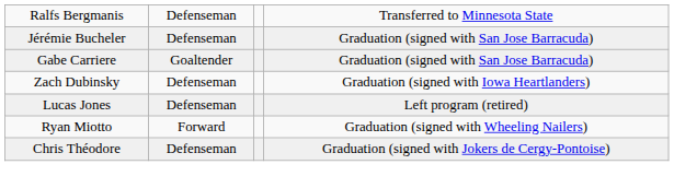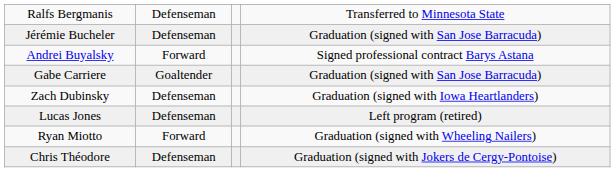 <table class="wikitable" width="60%">
 <tr align="center" bgcolor="">
 <td>Ralfs Bergmanis</td>
 <td>Defenseman</td>
 <td></td>
 <td>Transferred to <a href='#'>Minnesota State</a></td>
 </tr>
 <tr align="center" bgcolor="f0f0f0">
 <td>Jérémie Bucheler</td>
 <td>Defenseman</td>
 <td></td>
 <td>Graduation (signed with <a href='#'>San Jose Barracuda</a>)</td>
+</tr>
+<tr align="center" bgcolor="">
+<td><a href='#'>Andrei Buyalsky</a></td>
+<td>Forward</td>
+<td></td>
+<td>Signed professional contract <a href='#'>Barys Astana</a></td>
 </tr>
 <tr align="center" bgcolor="f0f0f0">
 <td>Gabe Carriere</td>
 <td>Goaltender</td>
 <td></td>
 <td>Graduation (signed with <a href='#'>San Jose Barracuda</a>)</td>
 </tr>
 <tr align="center" bgcolor="">
 <td>Zach Dubinsky</td>
 <td>Defenseman</td>
 <td></td>
 <td>Graduation (signed with <a href='#'>Iowa Heartlanders</a>)</td>
 </tr>
 <tr align="center" bgcolor="f0f0f0">
 <td>Lucas Jones</td>
 <td>Defenseman</td>
 <td></td>
 <td>Left program (retired)</td>
 </tr>
 <tr align="center" bgcolor="">
 <td>Ryan Miotto</td>
 <td>Forward</td>
 <td></td>
 <td>Graduation (signed with <a href='#'>Wheeling Nailers</a>)</td>
 </tr>
 <tr align="center" bgcolor="f0f0f0">
 <td>Chris Théodore</td>
 <td>Defenseman</td>
 <td></td>
 <td>Graduation (signed with <a href='#'>Jokers de Cergy-Pontoise</a>)</td>
 </tr>
 </table>
